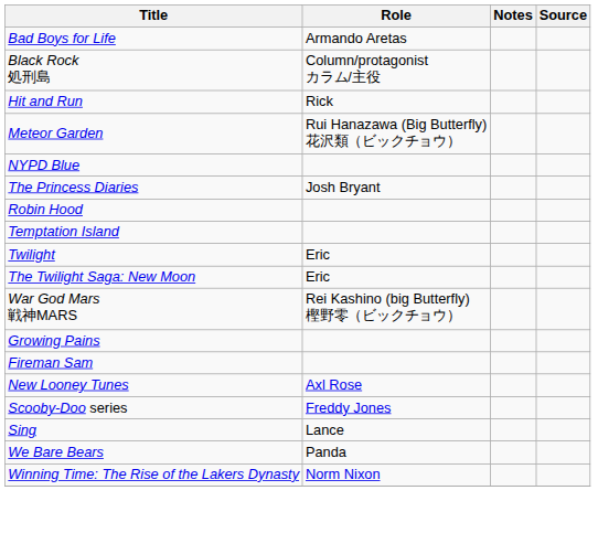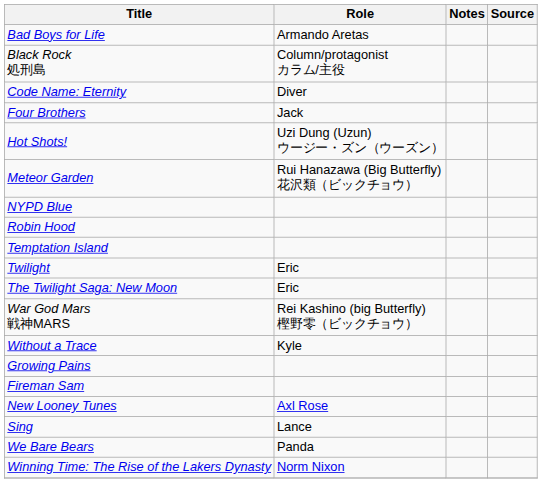 <table class="wikitable sortable plainrowheaders">
 <tr>
 <th>Title</th>
 <th>Role</th>
 <th class="unsortable">Notes</th>
 <th class="unsortable">Source</th>
 </tr>
 <tr>
 <td><em><a href='#'>Bad Boys for Life</a></em></td>
 <td>Armando Aretas</td>
 <td></td>
 <td></td>
 </tr>
 <tr>
 <td><em>Black Rock</em><br>処刑島</td>
 <td>Column/protagonist<br>カラム/主役</td>
 <td></td>
 <td></td>
 </tr>
 <tr>
-<td><em><a href='#'>Hit and Run</a></em></td>
-<td>Rick</td>
+<td><em><a href='#'>Code Name: Eternity</a></em></td>
+<td>Diver</td>
+<td></td>
+<td></td>
+</tr>
+<tr>
+<td><em><a href='#'>Four Brothers</a></em></td>
+<td>Jack</td>
+<td></td>
+<td></td>
+</tr>
+<tr>
+<td><em><a href='#'>Hot Shots!</a></em></td>
+<td>Uzi Dung (Uzun)<br>ウージー・ズン（ウーズン）</td>
 <td></td>
 <td></td>
 </tr>
 <tr>
 <td><em><a href='#'>Meteor Garden</a></em></td>
 <td>Rui Hanazawa (Big Butterfly)<br>花沢類（ビックチョウ）</td>
 <td></td>
 <td></td>
 </tr>
 <tr>
 <td><em><a href='#'>NYPD Blue</a></em></td>
 <td></td>
-<td></td>
-<td></td>
-</tr>
-<tr>
-<td><em><a href='#'>The Princess Diaries</a></em></td>
-<td>Josh Bryant</td>
 <td></td>
 <td></td>
 </tr>
 <tr>
 <td><em><a href='#'>Robin Hood</a></em></td>
 <td></td>
 <td></td>
 <td></td>
 </tr>
 <tr>
 <td><em><a href='#'>Temptation Island</a></em></td>
 <td></td>
 <td></td>
 <td></td>
 </tr>
 <tr>
 <td><em><a href='#'>Twilight</a></em></td>
 <td>Eric</td>
 <td></td>
 <td></td>
 </tr>
 <tr>
 <td><em><a href='#'>The Twilight Saga: New Moon</a></em></td>
 <td>Eric</td>
 <td></td>
 <td></td>
 </tr>
 <tr>
 <td><em>War God Mars</em><br>戦神MARS</td>
 <td>Rei Kashino (big Butterfly)<br>樫野零（ビックチョウ）</td>
 <td></td>
 <td></td>
 </tr>
 <tr>
+<td><em><a href='#'>Without a Trace</a></em></td>
+<td>Kyle</td>
+<td></td>
+<td></td>
+</tr>
+<tr>
 <td><em><a href='#'>Growing Pains</a></em></td>
 <td></td>
 <td></td>
 <td></td>
 </tr>
 <tr>
 <td><em><a href='#'>Fireman Sam</a></em></td>
 <td></td>
 <td></td>
 <td></td>
 </tr>
 <tr>
 <td><em><a href='#'>New Looney Tunes</a></em></td>
 <td><a href='#'>Axl Rose</a></td>
-<td></td>
-<td></td>
-</tr>
-<tr>
-<td><em><a href='#'>Scooby-Doo</a></em> series</td>
-<td><a href='#'>Freddy Jones</a></td>
 <td></td>
 <td></td>
 </tr>
 <tr>
 <td><em><a href='#'>Sing</a></em></td>
 <td>Lance</td>
 <td></td>
 <td></td>
 </tr>
 <tr>
 <td><em><a href='#'>We Bare Bears</a></em></td>
 <td>Panda</td>
 <td></td>
 <td></td>
 </tr>
 <tr>
 <td><em><a href='#'>Winning Time: The Rise of the Lakers Dynasty</a></em></td>
 <td><a href='#'>Norm Nixon</a></td>
 <td></td>
 <td></td>
 </tr>
 <tr>
 </tr>
 </table>
